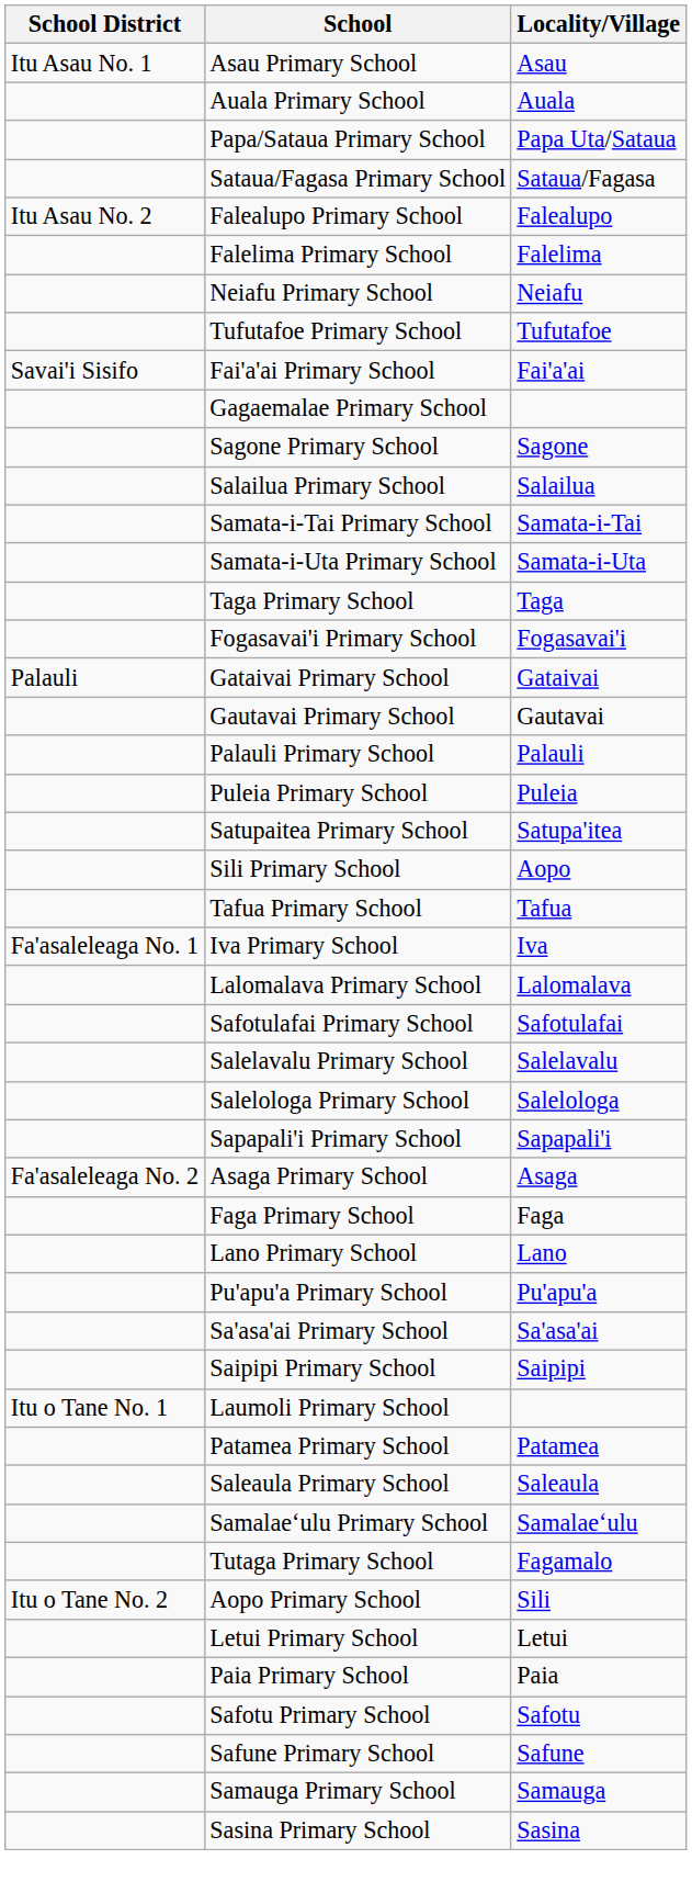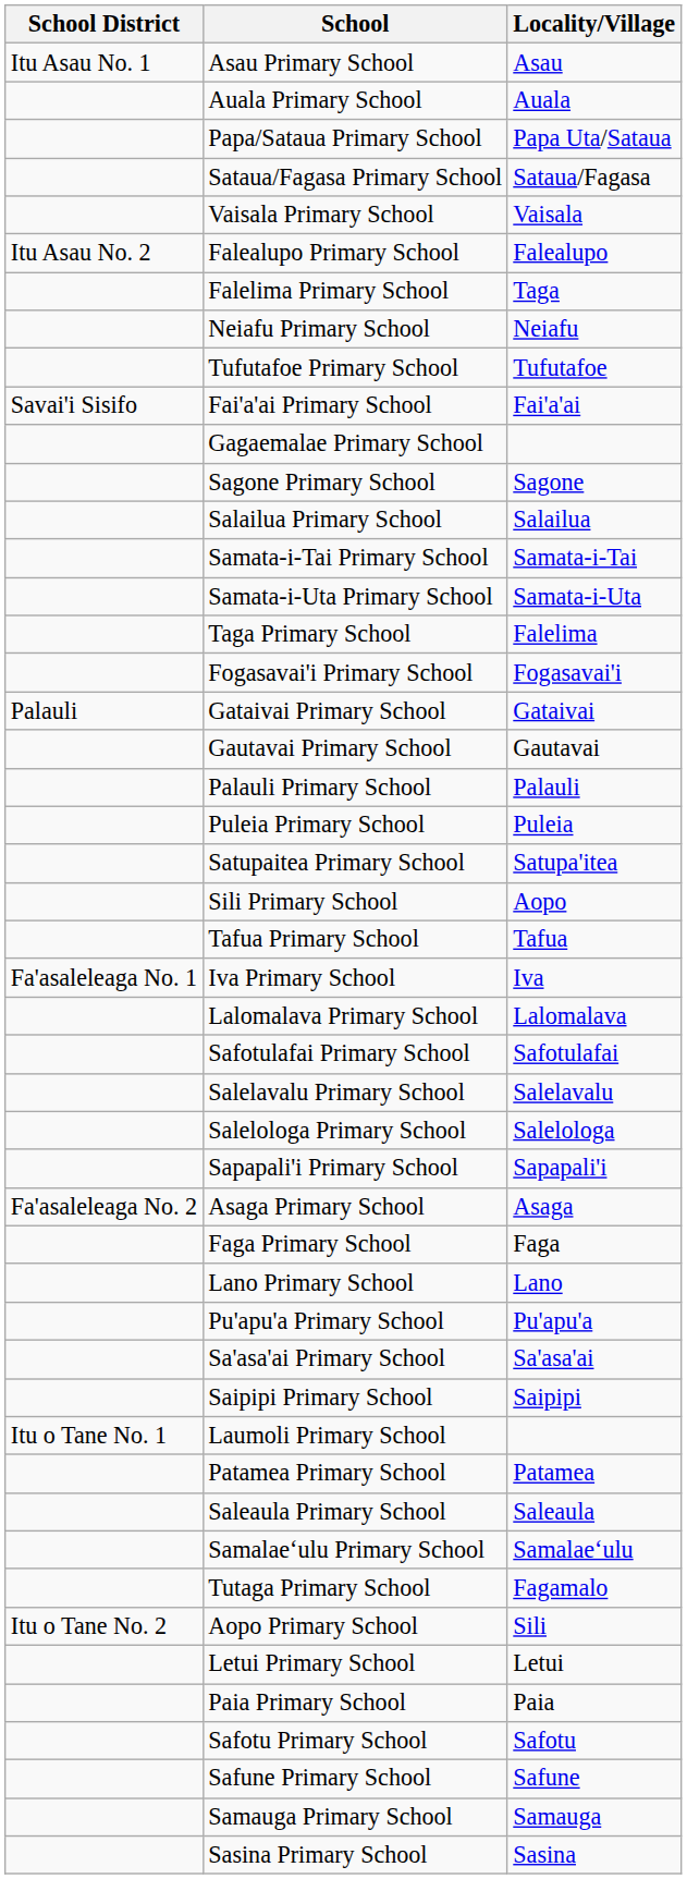 <table class="wikitable">
 <tr>
 <th><strong>School District</strong></th>
 <th><strong>School</strong></th>
 <th><strong>Locality/Village</strong></th>
 </tr>
 <tr>
 <td>Itu Asau No. 1</td>
 <td>Asau Primary School</td>
 <td><a href='#'>Asau</a></td>
 </tr>
 <tr>
 <td></td>
 <td>Auala Primary School</td>
 <td><a href='#'>Auala</a></td>
 </tr>
 <tr>
 <td></td>
 <td>Papa/Sataua Primary School</td>
 <td><a href='#'>Papa Uta</a>/<a href='#'>Sataua</a></td>
 </tr>
 <tr>
 <td></td>
 <td>Sataua/Fagasa Primary School</td>
 <td><a href='#'>Sataua</a>/Fagasa</td>
 </tr>
 <tr>
+<td></td>
+<td>Vaisala Primary School</td>
+<td><a href='#'>Vaisala</a></td>
+</tr>
+<tr>
 <td>Itu Asau No. 2</td>
 <td>Falealupo Primary School</td>
 <td><a href='#'>Falealupo</a></td>
 </tr>
 <tr>
 <td></td>
 <td>Falelima Primary School</td>
-<td><a href='#'>Falelima</a></td>
+<td><a href='#'>Taga</a></td>
 </tr>
 <tr>
 <td></td>
 <td>Neiafu Primary School</td>
 <td><a href='#'>Neiafu</a></td>
 </tr>
 <tr>
 <td></td>
 <td>Tufutafoe Primary School</td>
 <td><a href='#'>Tufutafoe</a></td>
 </tr>
 <tr>
 <td>Savai'i Sisifo</td>
 <td>Fai'a'ai Primary School</td>
 <td><a href='#'>Fai'a'ai</a></td>
 </tr>
 <tr>
 <td></td>
 <td>Gagaemalae Primary School</td>
 <td></td>
 </tr>
 <tr>
 <td></td>
 <td>Sagone Primary School</td>
 <td><a href='#'>Sagone</a></td>
 </tr>
 <tr>
 <td></td>
 <td>Salailua Primary School</td>
 <td><a href='#'>Salailua</a></td>
 </tr>
 <tr>
 <td></td>
 <td>Samata-i-Tai Primary School</td>
 <td><a href='#'>Samata-i-Tai</a></td>
 </tr>
 <tr>
 <td></td>
 <td>Samata-i-Uta Primary School</td>
 <td><a href='#'>Samata-i-Uta</a></td>
 </tr>
 <tr>
 <td></td>
 <td>Taga Primary School</td>
-<td><a href='#'>Taga</a></td>
+<td><a href='#'>Falelima</a></td>
 </tr>
 <tr>
 <td></td>
 <td>Fogasavai'i Primary School</td>
 <td><a href='#'>Fogasavai'i</a></td>
 </tr>
 <tr>
 <td>Palauli</td>
 <td>Gataivai Primary School</td>
 <td><a href='#'>Gataivai</a></td>
 </tr>
 <tr>
 <td></td>
 <td>Gautavai Primary School</td>
 <td>Gautavai</td>
 </tr>
 <tr>
 <td></td>
 <td>Palauli Primary School</td>
 <td><a href='#'>Palauli</a></td>
 </tr>
 <tr>
 <td></td>
 <td>Puleia Primary School</td>
 <td><a href='#'>Puleia</a></td>
 </tr>
 <tr>
 <td></td>
 <td>Satupaitea Primary School</td>
 <td><a href='#'>Satupa'itea</a></td>
 </tr>
 <tr>
 <td></td>
 <td>Sili Primary School</td>
 <td><a href='#'>Aopo</a></td>
 </tr>
 <tr>
 <td></td>
 <td>Tafua Primary School</td>
 <td><a href='#'>Tafua</a></td>
 </tr>
 <tr>
 <td>Fa'asaleleaga No. 1</td>
 <td>Iva Primary School</td>
 <td><a href='#'>Iva</a></td>
 </tr>
 <tr>
 <td></td>
 <td>Lalomalava Primary School</td>
 <td><a href='#'>Lalomalava</a></td>
 </tr>
 <tr>
 <td></td>
 <td>Safotulafai Primary School</td>
 <td><a href='#'>Safotulafai</a></td>
 </tr>
 <tr>
 <td></td>
 <td>Salelavalu Primary School</td>
 <td><a href='#'>Salelavalu</a></td>
 </tr>
 <tr>
 <td></td>
 <td>Salelologa Primary School</td>
 <td><a href='#'>Salelologa</a></td>
 </tr>
 <tr>
 <td></td>
 <td>Sapapali'i Primary School</td>
 <td><a href='#'>Sapapali'i</a></td>
 </tr>
 <tr>
 <td>Fa'asaleleaga No. 2</td>
 <td>Asaga Primary School</td>
 <td><a href='#'>Asaga</a></td>
 </tr>
 <tr>
 <td></td>
 <td>Faga Primary School</td>
 <td>Faga</td>
 </tr>
 <tr>
 <td></td>
 <td>Lano Primary School</td>
 <td><a href='#'>Lano</a></td>
 </tr>
 <tr>
 <td></td>
 <td>Pu'apu'a Primary School</td>
 <td><a href='#'>Pu'apu'a</a></td>
 </tr>
 <tr>
 <td></td>
 <td>Sa'asa'ai Primary School</td>
 <td><a href='#'>Sa'asa'ai</a></td>
 </tr>
 <tr>
 <td></td>
 <td>Saipipi Primary School</td>
 <td><a href='#'>Saipipi</a></td>
 </tr>
 <tr>
 <td>Itu o Tane No. 1</td>
 <td>Laumoli Primary School</td>
 <td></td>
 </tr>
 <tr>
 <td></td>
 <td>Patamea Primary School</td>
 <td><a href='#'>Patamea</a></td>
 </tr>
 <tr>
 <td></td>
 <td>Saleaula Primary School</td>
 <td><a href='#'>Saleaula</a></td>
 </tr>
 <tr>
 <td></td>
 <td>Samalaeʻulu Primary School</td>
 <td><a href='#'>Samalaeʻulu</a></td>
 </tr>
 <tr>
 <td></td>
 <td>Tutaga Primary School</td>
 <td><a href='#'>Fagamalo</a></td>
 </tr>
 <tr>
 <td>Itu o Tane No. 2</td>
 <td>Aopo Primary School</td>
 <td><a href='#'>Sili</a></td>
 </tr>
 <tr>
 <td></td>
 <td>Letui Primary School</td>
 <td>Letui</td>
 </tr>
 <tr>
 <td></td>
 <td>Paia Primary School</td>
 <td>Paia</td>
 </tr>
 <tr>
 <td></td>
 <td>Safotu Primary School</td>
 <td><a href='#'>Safotu</a></td>
 </tr>
 <tr>
 <td></td>
 <td>Safune Primary School</td>
 <td><a href='#'>Safune</a></td>
 </tr>
 <tr>
 <td></td>
 <td>Samauga Primary School</td>
 <td><a href='#'>Samauga</a></td>
 </tr>
 <tr>
 <td></td>
 <td>Sasina Primary School</td>
 <td><a href='#'>Sasina</a></td>
 </tr>
 </table>
